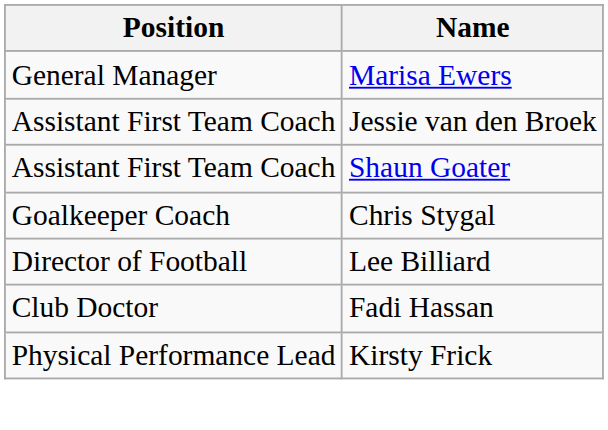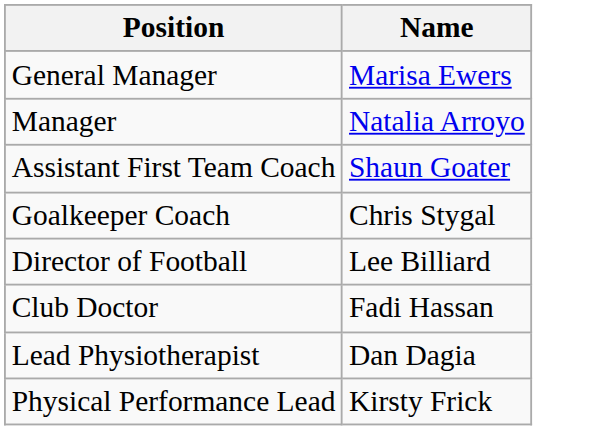 <table class="wikitable">
 <tr>
 <th>Position</th>
 <th>Name</th>
 </tr>
 <tr>
 <td>General Manager</td>
 <td><a href='#'>Marisa Ewers</a></td>
 </tr>
 <tr>
-<td>Assistant First Team Coach</td>
-<td>Jessie van den Broek</td>
+<td>Manager</td>
+<td><a href='#'>Natalia Arroyo</a></td>
 </tr>
 <tr>
 <td>Assistant First Team Coach</td>
 <td><a href='#'>Shaun Goater</a></td>
 </tr>
 <tr>
 <td>Goalkeeper Coach</td>
 <td>Chris Stygal</td>
 </tr>
 <tr>
 <td>Director of Football</td>
 <td>Lee Billiard</td>
 </tr>
 <tr>
 <td>Club Doctor</td>
 <td>Fadi Hassan</td>
 </tr>
 <tr>
+<td>Lead Physiotherapist</td>
+<td>Dan Dagia</td>
+</tr>
+<tr>
 <td>Physical Performance Lead</td>
 <td>Kirsty Frick</td>
 </tr>
 </table>
